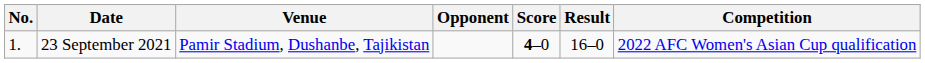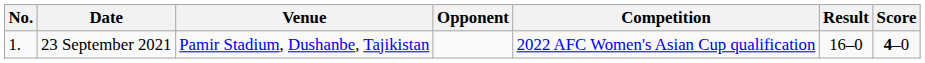 <table class="wikitable">
 <tr>
 <th>No.</th>
 <th>Date</th>
 <th>Venue</th>
 <th>Opponent</th>
+<th>Competition</th>
+<th>Result</th>
 <th>Score</th>
-<th>Result</th>
-<th>Competition</th>
 </tr>
 <tr>
 <td>1.</td>
 <td>23 September 2021</td>
 <td><a href='#'>Pamir Stadium</a>, <a href='#'>Dushanbe</a>, <a href='#'>Tajikistan</a></td>
 <td></td>
+<td><a href='#'>2022 AFC Women's Asian Cup qualification</a></td>
+<td align=center>16–0</td>
 <td align=center><strong>4</strong>–0</td>
-<td align=center>16–0</td>
-<td><a href='#'>2022 AFC Women's Asian Cup qualification</a></td>
 </tr>
 </table>
